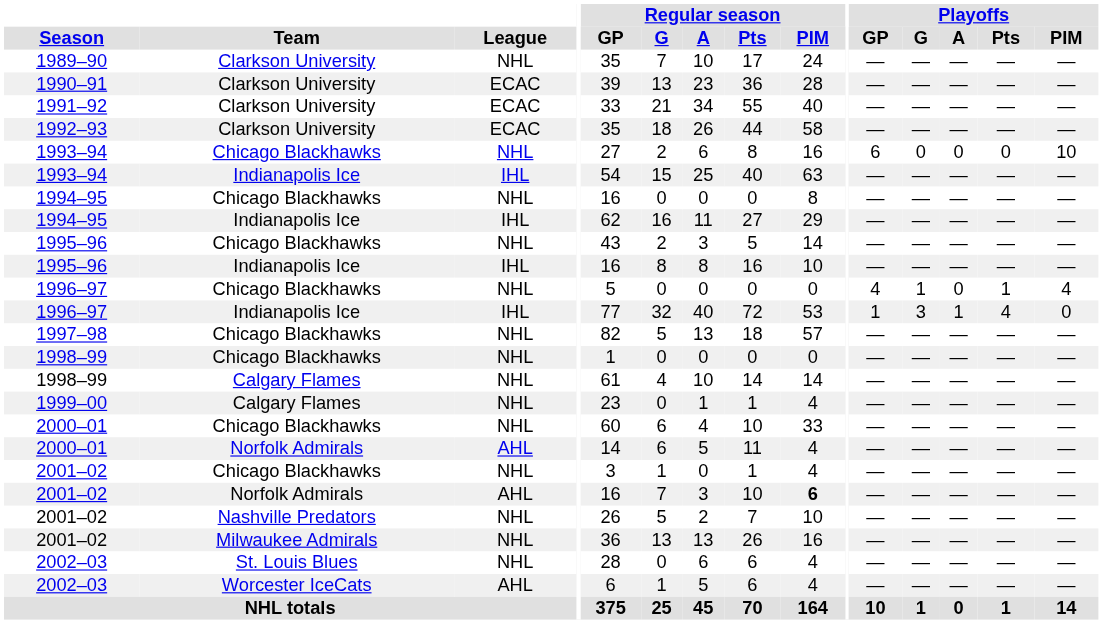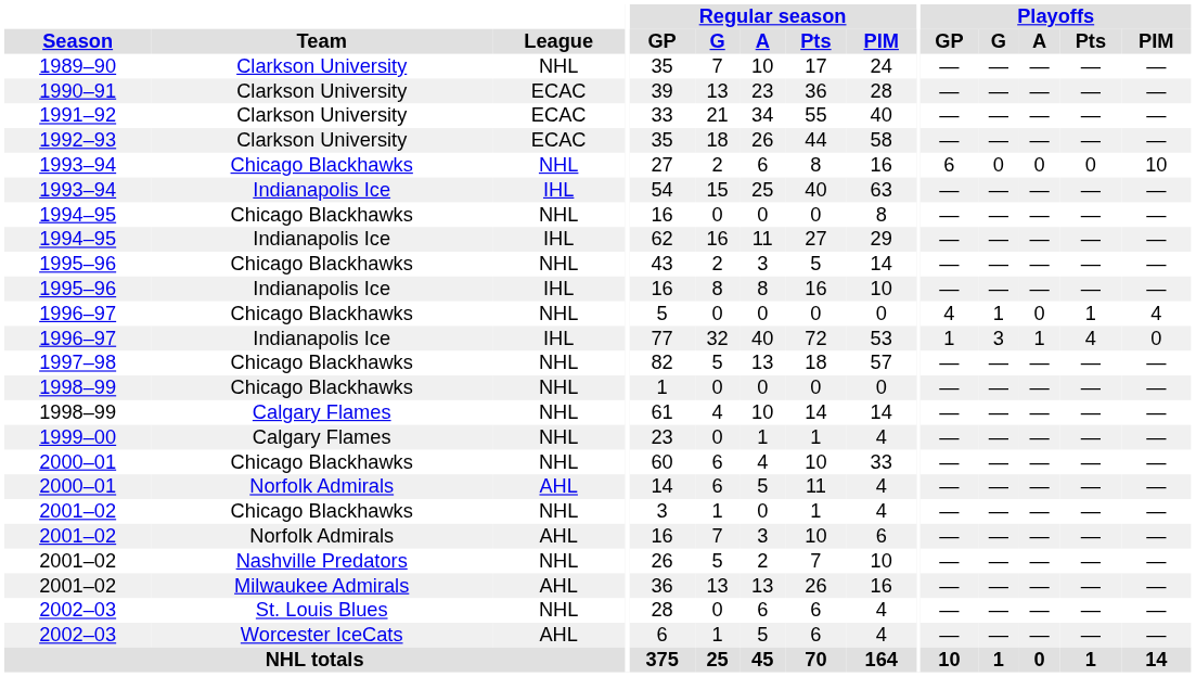 <table border="0" cellpadding="1" cellspacing="0" style="text-align:center; width:60em">
 <tr bgcolor="#e0e0e0">
 <th colspan="3" bgcolor="#ffffff"></th>
 <th rowspan="100" bgcolor="#ffffff"></th>
 <th colspan="5"><a href='#'>Regular season</a></th>
 <th rowspan="100" bgcolor="#ffffff"></th>
 <th colspan="5"><a href='#'>Playoffs</a></th>
 </tr>
 <tr bgcolor="#e0e0e0">
 <th><a href='#'>Season</a></th>
 <th>Team</th>
 <th>League</th>
 <th>GP</th>
 <th><a href='#'>G</a></th>
 <th><a href='#'>A</a></th>
 <th><a href='#'>Pts</a></th>
 <th><a href='#'>PIM</a></th>
 <th>GP</th>
 <th>G</th>
 <th>A</th>
 <th>Pts</th>
 <th>PIM</th>
 </tr>
 <tr>
 <td><a href='#'>1989–90</a></td>
 <td><a href='#'>Clarkson University</a></td>
 <td>NHL</td>
 <td>35</td>
 <td>7</td>
 <td>10</td>
 <td>17</td>
 <td>24</td>
 <td>—</td>
 <td>—</td>
 <td>—</td>
 <td>—</td>
 <td>—</td>
 </tr>
 <tr bgcolor="#f0f0f0">
 <td><a href='#'>1990–91</a></td>
 <td>Clarkson University</td>
 <td>ECAC</td>
 <td>39</td>
 <td>13</td>
 <td>23</td>
 <td>36</td>
 <td>28</td>
 <td>—</td>
 <td>—</td>
 <td>—</td>
 <td>—</td>
 <td>—</td>
 </tr>
 <tr>
 <td><a href='#'>1991–92</a></td>
 <td>Clarkson University</td>
 <td>ECAC</td>
 <td>33</td>
 <td>21</td>
 <td>34</td>
 <td>55</td>
 <td>40</td>
 <td>—</td>
 <td>—</td>
 <td>—</td>
 <td>—</td>
 <td>—</td>
 </tr>
 <tr bgcolor="#f0f0f0">
 <td><a href='#'>1992–93</a></td>
 <td>Clarkson University</td>
 <td>ECAC</td>
 <td>35</td>
 <td>18</td>
 <td>26</td>
 <td>44</td>
 <td>58</td>
 <td>—</td>
 <td>—</td>
 <td>—</td>
 <td>—</td>
 <td>—</td>
 </tr>
 <tr>
 <td><a href='#'>1993–94</a></td>
 <td><a href='#'>Chicago Blackhawks</a></td>
 <td><a href='#'>NHL</a></td>
 <td>27</td>
 <td>2</td>
 <td>6</td>
 <td>8</td>
 <td>16</td>
 <td>6</td>
 <td>0</td>
 <td>0</td>
 <td>0</td>
 <td>10</td>
 </tr>
 <tr bgcolor="#f0f0f0">
 <td><a href='#'>1993–94</a></td>
 <td><a href='#'>Indianapolis Ice</a></td>
 <td><a href='#'>IHL</a></td>
 <td>54</td>
 <td>15</td>
 <td>25</td>
 <td>40</td>
 <td>63</td>
 <td>—</td>
 <td>—</td>
 <td>—</td>
 <td>—</td>
 <td>—</td>
 </tr>
 <tr>
 <td><a href='#'>1994–95</a></td>
 <td>Chicago Blackhawks</td>
 <td>NHL</td>
 <td>16</td>
 <td>0</td>
 <td>0</td>
 <td>0</td>
 <td>8</td>
 <td>—</td>
 <td>—</td>
 <td>—</td>
 <td>—</td>
 <td>—</td>
 </tr>
 <tr bgcolor="#f0f0f0">
 <td><a href='#'>1994–95</a></td>
 <td>Indianapolis Ice</td>
 <td>IHL</td>
 <td>62</td>
 <td>16</td>
 <td>11</td>
 <td>27</td>
 <td>29</td>
 <td>—</td>
 <td>—</td>
 <td>—</td>
 <td>—</td>
 <td>—</td>
 </tr>
 <tr>
 <td><a href='#'>1995–96</a></td>
 <td>Chicago Blackhawks</td>
 <td>NHL</td>
 <td>43</td>
 <td>2</td>
 <td>3</td>
 <td>5</td>
 <td>14</td>
 <td>—</td>
 <td>—</td>
 <td>—</td>
 <td>—</td>
 <td>—</td>
 </tr>
 <tr bgcolor="#f0f0f0">
 <td><a href='#'>1995–96</a></td>
 <td>Indianapolis Ice</td>
 <td>IHL</td>
 <td>16</td>
 <td>8</td>
 <td>8</td>
 <td>16</td>
 <td>10</td>
 <td>—</td>
 <td>—</td>
 <td>—</td>
 <td>—</td>
 <td>—</td>
 </tr>
 <tr>
 <td><a href='#'>1996–97</a></td>
 <td>Chicago Blackhawks</td>
 <td>NHL</td>
 <td>5</td>
 <td>0</td>
 <td>0</td>
 <td>0</td>
 <td>0</td>
 <td>4</td>
 <td>1</td>
 <td>0</td>
 <td>1</td>
 <td>4</td>
 </tr>
 <tr bgcolor="#f0f0f0">
 <td><a href='#'>1996–97</a></td>
 <td>Indianapolis Ice</td>
 <td>IHL</td>
 <td>77</td>
 <td>32</td>
 <td>40</td>
 <td>72</td>
 <td>53</td>
 <td>1</td>
 <td>3</td>
 <td>1</td>
 <td>4</td>
 <td>0</td>
 </tr>
 <tr>
 <td><a href='#'>1997–98</a></td>
 <td>Chicago Blackhawks</td>
 <td>NHL</td>
 <td>82</td>
 <td>5</td>
 <td>13</td>
 <td>18</td>
 <td>57</td>
 <td>—</td>
 <td>—</td>
 <td>—</td>
 <td>—</td>
 <td>—</td>
 </tr>
 <tr bgcolor="#f0f0f0">
 <td><a href='#'>1998–99</a></td>
 <td>Chicago Blackhawks</td>
 <td>NHL</td>
 <td>1</td>
 <td>0</td>
 <td>0</td>
 <td>0</td>
 <td>0</td>
 <td>—</td>
 <td>—</td>
 <td>—</td>
 <td>—</td>
 <td>—</td>
 </tr>
 <tr>
 <td>1998–99</td>
 <td><a href='#'>Calgary Flames</a></td>
 <td>NHL</td>
 <td>61</td>
 <td>4</td>
 <td>10</td>
 <td>14</td>
 <td>14</td>
 <td>—</td>
 <td>—</td>
 <td>—</td>
 <td>—</td>
 <td>—</td>
 </tr>
 <tr bgcolor="#f0f0f0">
 <td><a href='#'>1999–00</a></td>
 <td>Calgary Flames</td>
 <td>NHL</td>
 <td>23</td>
 <td>0</td>
 <td>1</td>
 <td>1</td>
 <td>4</td>
 <td>—</td>
 <td>—</td>
 <td>—</td>
 <td>—</td>
 <td>—</td>
 </tr>
 <tr>
 <td><a href='#'>2000–01</a></td>
 <td>Chicago Blackhawks</td>
 <td>NHL</td>
 <td>60</td>
 <td>6</td>
 <td>4</td>
 <td>10</td>
 <td>33</td>
 <td>—</td>
 <td>—</td>
 <td>—</td>
 <td>—</td>
 <td>—</td>
 </tr>
 <tr bgcolor="#f0f0f0">
 <td><a href='#'>2000–01</a></td>
 <td><a href='#'>Norfolk Admirals</a></td>
 <td><a href='#'>AHL</a></td>
 <td>14</td>
 <td>6</td>
 <td>5</td>
 <td>11</td>
 <td>4</td>
 <td>—</td>
 <td>—</td>
 <td>—</td>
 <td>—</td>
 <td>—</td>
 </tr>
 <tr>
 <td><a href='#'>2001–02</a></td>
 <td>Chicago Blackhawks</td>
 <td>NHL</td>
 <td>3</td>
 <td>1</td>
 <td>0</td>
 <td>1</td>
 <td>4</td>
 <td>—</td>
 <td>—</td>
 <td>—</td>
 <td>—</td>
 <td>—</td>
 </tr>
 <tr bgcolor="#f0f0f0">
 <td><a href='#'>2001–02</a></td>
 <td>Norfolk Admirals</td>
 <td>AHL</td>
 <td>16</td>
 <td>7</td>
 <td>3</td>
 <td>10</td>
-<td><strong>6</strong></td>
+<td>6</td>
 <td>—</td>
 <td>—</td>
 <td>—</td>
 <td>—</td>
 <td>—</td>
 </tr>
 <tr>
 <td>2001–02</td>
 <td><a href='#'>Nashville Predators</a></td>
 <td>NHL</td>
 <td>26</td>
 <td>5</td>
 <td>2</td>
 <td>7</td>
 <td>10</td>
 <td>—</td>
 <td>—</td>
 <td>—</td>
 <td>—</td>
 <td>—</td>
 </tr>
 <tr bgcolor="#f0f0f0">
 <td>2001–02</td>
 <td><a href='#'>Milwaukee Admirals</a></td>
-<td>NHL</td>
+<td>AHL</td>
 <td>36</td>
 <td>13</td>
 <td>13</td>
 <td>26</td>
 <td>16</td>
 <td>—</td>
 <td>—</td>
 <td>—</td>
 <td>—</td>
 <td>—</td>
 </tr>
 <tr>
 <td><a href='#'>2002–03</a></td>
 <td><a href='#'>St. Louis Blues</a></td>
 <td>NHL</td>
 <td>28</td>
 <td>0</td>
 <td>6</td>
 <td>6</td>
 <td>4</td>
 <td>—</td>
 <td>—</td>
 <td>—</td>
 <td>—</td>
 <td>—</td>
 </tr>
 <tr bgcolor="#f0f0f0">
 <td><a href='#'>2002–03</a></td>
 <td><a href='#'>Worcester IceCats</a></td>
 <td>AHL</td>
 <td>6</td>
 <td>1</td>
 <td>5</td>
 <td>6</td>
 <td>4</td>
 <td>—</td>
 <td>—</td>
 <td>—</td>
 <td>—</td>
 <td>—</td>
 </tr>
 <tr bgcolor="#e0e0e0">
 <th colspan="3">NHL totals</th>
 <th>375</th>
 <th>25</th>
 <th>45</th>
 <th>70</th>
 <th>164</th>
 <th>10</th>
 <th>1</th>
 <th>0</th>
 <th>1</th>
 <th>14</th>
 </tr>
 </table>
